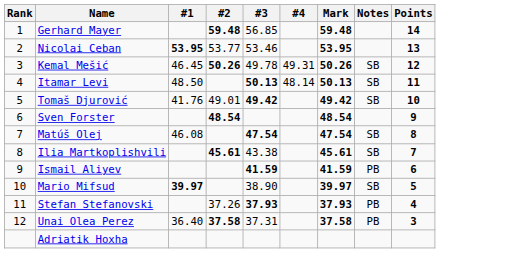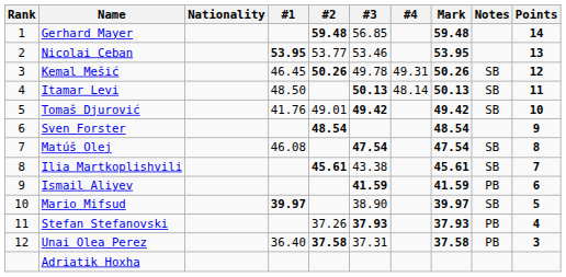 <table class="wikitable sortable" style="text-align:center">
 <tr>
 <th>Rank</th>
 <th>Name</th>
+<th>Nationality</th>
 <th>#1</th>
 <th>#2</th>
 <th>#3</th>
 <th>#4</th>
 <th>Mark</th>
 <th>Notes</th>
 <th>Points</th>
 </tr>
 <tr>
 <td>1</td>
 <td align=left><a href='#'>Gerhard Mayer</a></td>
+<td align=left></td>
 <td></td>
 <td><strong>59.48</strong></td>
 <td>56.85</td>
 <td></td>
 <td><strong>59.48</strong></td>
 <td></td>
 <td><strong>14</strong></td>
 </tr>
 <tr>
 <td>2</td>
 <td align=left><a href='#'>Nicolai Ceban</a></td>
+<td align=left></td>
 <td><strong>53.95</strong></td>
 <td>53.77</td>
 <td>53.46</td>
 <td></td>
 <td><strong>53.95</strong></td>
 <td></td>
 <td><strong>13</strong></td>
 </tr>
 <tr>
 <td>3</td>
 <td align=left><a href='#'>Kemal Mešić</a></td>
+<td align=left></td>
 <td>46.45</td>
 <td><strong>50.26</strong></td>
 <td>49.78</td>
 <td>49.31</td>
 <td><strong>50.26</strong></td>
 <td>SB</td>
 <td><strong>12</strong></td>
 </tr>
 <tr>
 <td>4</td>
 <td align=left><a href='#'>Itamar Levi</a></td>
+<td align=left></td>
 <td>48.50</td>
 <td></td>
 <td><strong>50.13</strong></td>
 <td>48.14</td>
 <td><strong>50.13</strong></td>
 <td>SB</td>
 <td><strong>11</strong></td>
 </tr>
 <tr>
 <td>5</td>
 <td align=left><a href='#'>Tomaš Djurović</a></td>
+<td align=left></td>
 <td>41.76</td>
 <td>49.01</td>
 <td><strong>49.42</strong></td>
 <td></td>
 <td><strong>49.42</strong></td>
 <td>SB</td>
 <td><strong>10</strong></td>
 </tr>
 <tr>
 <td>6</td>
 <td align=left><a href='#'>Sven Forster</a></td>
+<td align=left></td>
 <td></td>
 <td><strong>48.54</strong></td>
 <td></td>
 <td></td>
 <td><strong>48.54</strong></td>
 <td></td>
 <td><strong>9</strong></td>
 </tr>
 <tr>
 <td>7</td>
 <td align=left><a href='#'>Matúš Olej</a></td>
+<td align=left></td>
 <td>46.08</td>
 <td></td>
 <td><strong>47.54</strong></td>
 <td></td>
 <td><strong>47.54</strong></td>
 <td>SB</td>
 <td><strong>8</strong></td>
 </tr>
 <tr>
 <td>8</td>
 <td align=left><a href='#'>Ilia Martkoplishvili</a></td>
+<td align=left></td>
 <td></td>
 <td><strong>45.61</strong></td>
 <td>43.38</td>
 <td></td>
 <td><strong>45.61</strong></td>
 <td>SB</td>
 <td><strong>7</strong></td>
 </tr>
 <tr>
 <td>9</td>
 <td align=left><a href='#'>Ismail Aliyev</a></td>
+<td align=left></td>
 <td></td>
 <td></td>
 <td><strong>41.59</strong></td>
 <td></td>
 <td><strong>41.59</strong></td>
 <td>PB</td>
 <td><strong>6</strong></td>
 </tr>
 <tr>
 <td>10</td>
 <td align=left><a href='#'>Mario Mifsud</a></td>
+<td align=left></td>
 <td><strong>39.97</strong></td>
 <td></td>
 <td>38.90</td>
 <td></td>
 <td><strong>39.97</strong></td>
 <td>SB</td>
 <td><strong>5</strong></td>
 </tr>
 <tr>
 <td>11</td>
 <td align=left><a href='#'>Stefan Stefanovski</a></td>
+<td align=left></td>
 <td></td>
 <td>37.26</td>
 <td><strong>37.93</strong></td>
 <td></td>
 <td><strong>37.93</strong></td>
 <td>PB</td>
 <td><strong>4</strong></td>
 </tr>
 <tr>
 <td>12</td>
 <td align=left><a href='#'>Unai Olea Perez</a></td>
+<td align=left></td>
 <td>36.40</td>
 <td><strong>37.58</strong></td>
 <td>37.31</td>
 <td></td>
 <td><strong>37.58</strong></td>
 <td>PB</td>
 <td><strong>3</strong></td>
 </tr>
 <tr>
 <td></td>
 <td align=left><a href='#'>Adriatik Hoxha</a></td>
+<td align=left></td>
 <td></td>
 <td></td>
 <td></td>
 <td></td>
 <td><strong></strong></td>
 <td></td>
 <td></td>
 </tr>
 </table>
